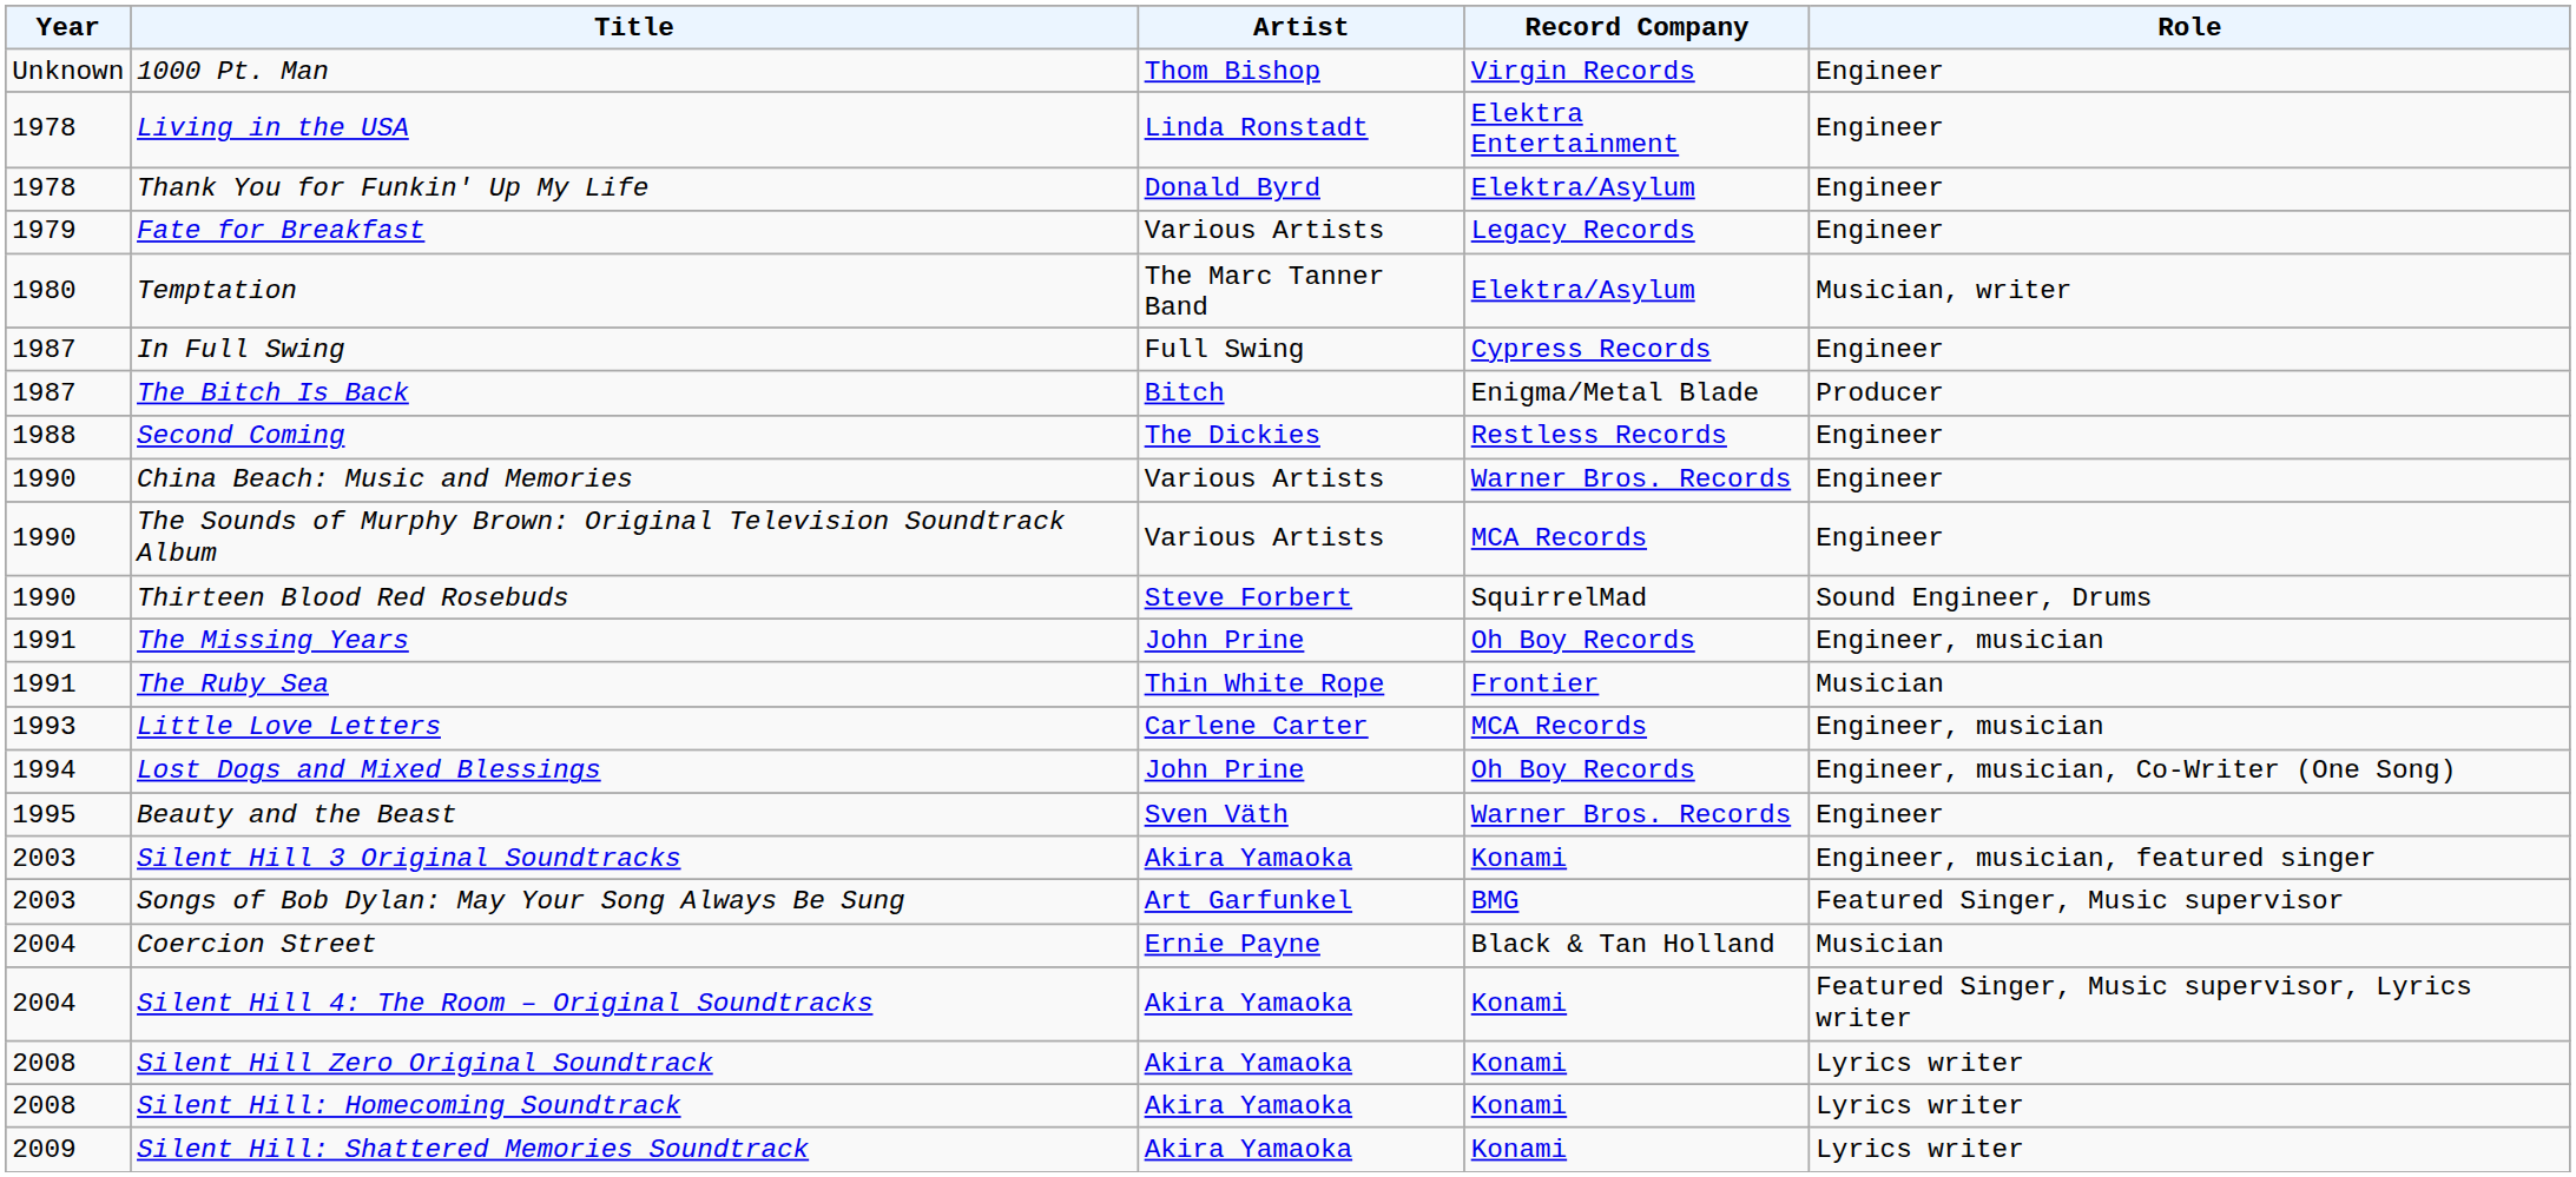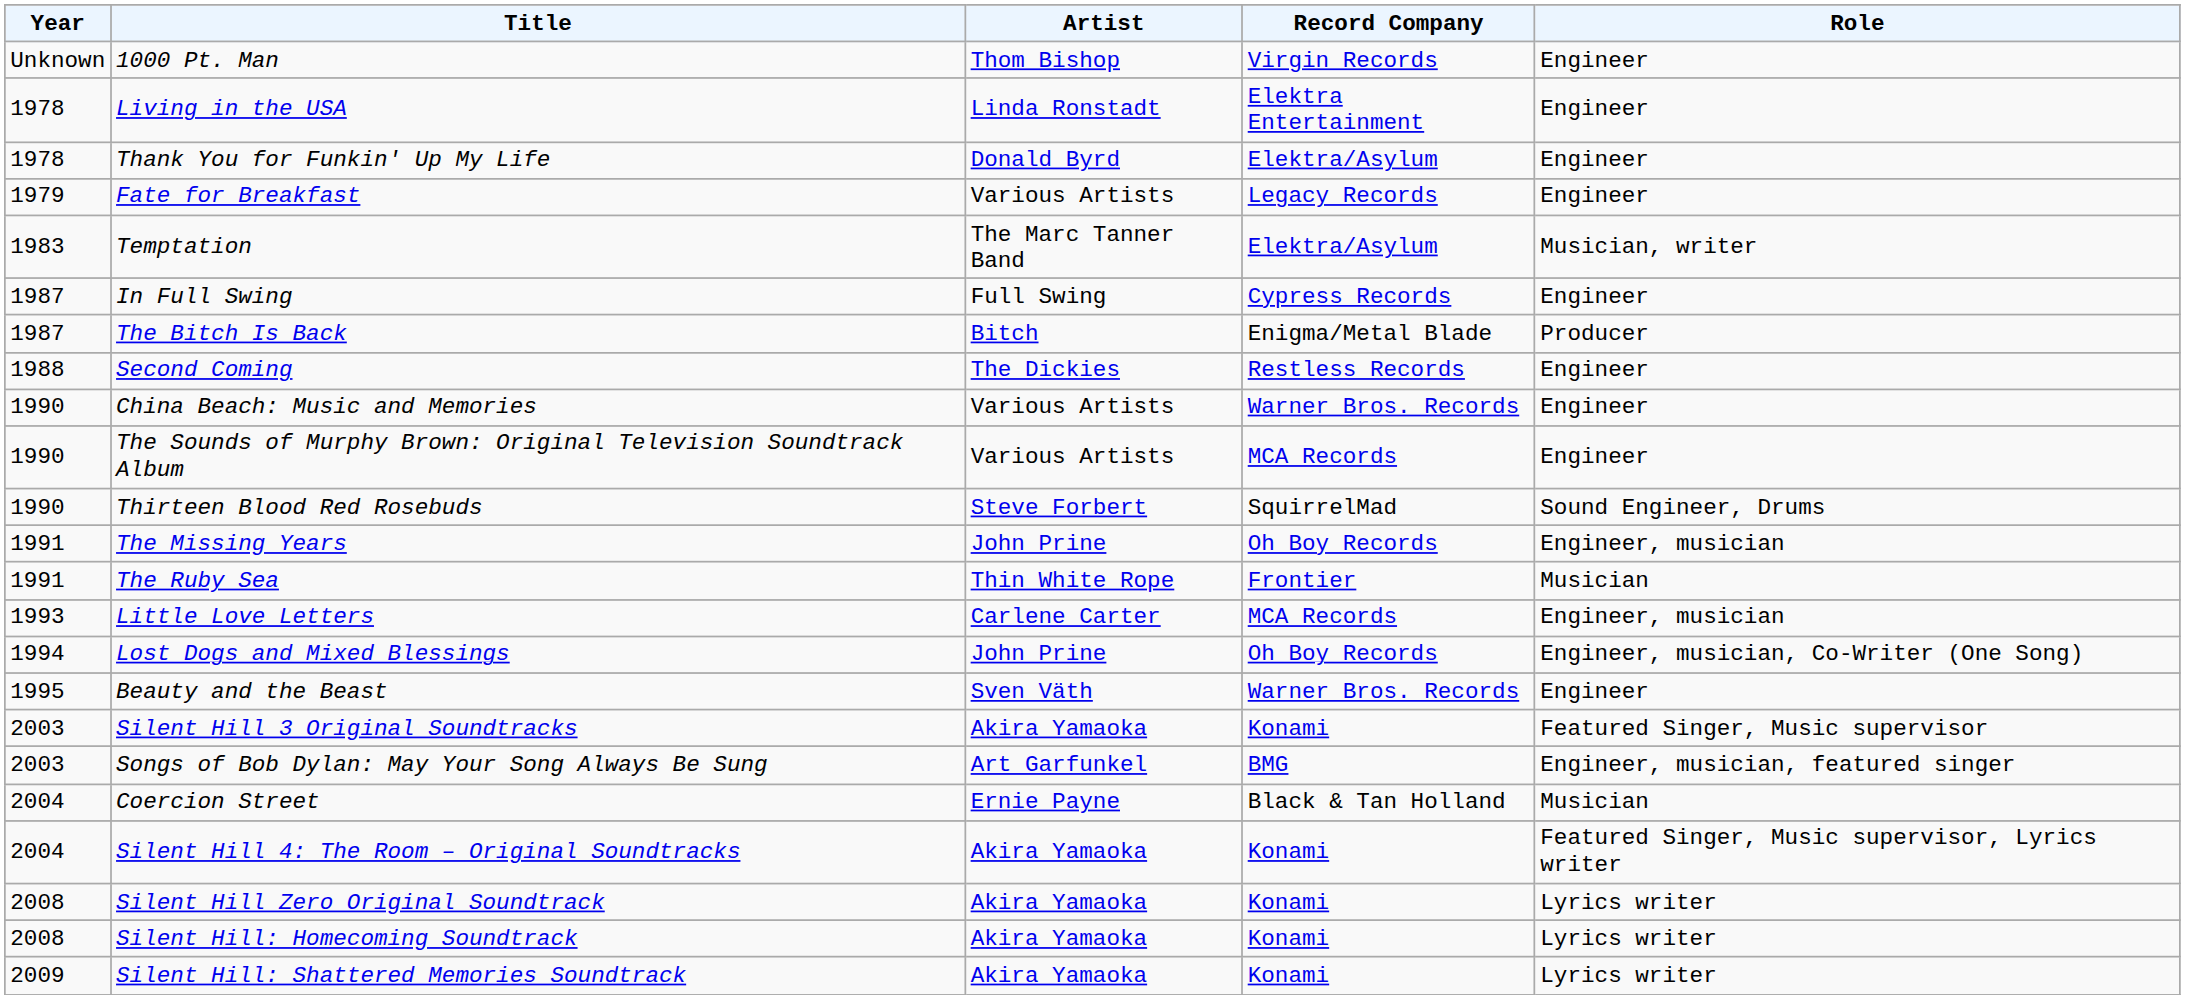 <table class="wikitable">
 <tr>
 <th style="background:#ebf5ff;">Year</th>
 <th style="background:#ebf5ff;">Title</th>
 <th style="background:#ebf5ff;">Artist</th>
 <th style="background:#ebf5ff;">Record Company</th>
 <th style="background:#ebf5ff;">Role</th>
 </tr>
 <tr>
 <td>Unknown</td>
 <td><em>1000 Pt. Man</em></td>
 <td><a href='#'>Thom Bishop</a></td>
 <td><a href='#'>Virgin Records</a></td>
 <td>Engineer</td>
 </tr>
 <tr>
 <td>1978</td>
 <td><em><a href='#'>Living in the USA</a></em></td>
 <td><a href='#'>Linda Ronstadt</a></td>
 <td><a href='#'>Elektra Entertainment</a></td>
 <td>Engineer</td>
 </tr>
 <tr>
 <td>1978</td>
 <td><em>Thank You for Funkin' Up My Life</em></td>
 <td><a href='#'>Donald Byrd</a></td>
 <td><a href='#'>Elektra/Asylum</a></td>
 <td>Engineer</td>
 </tr>
 <tr>
 <td>1979</td>
 <td><em><a href='#'>Fate for Breakfast</a></em></td>
 <td>Various Artists</td>
 <td><a href='#'>Legacy Records</a></td>
 <td>Engineer</td>
 </tr>
 <tr>
-<td>1980</td>
+<td>1983</td>
 <td><em>Temptation</em></td>
 <td>The Marc Tanner Band</td>
 <td><a href='#'>Elektra/Asylum</a></td>
 <td>Musician, writer</td>
 </tr>
 <tr>
 <td>1987</td>
 <td><em>In Full Swing</em></td>
 <td>Full Swing</td>
 <td><a href='#'>Cypress Records</a></td>
 <td>Engineer</td>
 </tr>
 <tr>
 <td>1987</td>
 <td><em><a href='#'>The Bitch Is Back</a></em></td>
 <td><a href='#'>Bitch</a></td>
 <td>Enigma/Metal Blade</td>
 <td>Producer</td>
 </tr>
 <tr>
 <td>1988</td>
 <td><em><a href='#'>Second Coming</a></em></td>
 <td><a href='#'>The Dickies</a></td>
 <td><a href='#'>Restless Records</a></td>
 <td>Engineer</td>
 </tr>
 <tr>
 <td>1990</td>
 <td><em>China Beach: Music and Memories</em></td>
 <td>Various Artists</td>
 <td><a href='#'>Warner Bros. Records</a></td>
 <td>Engineer</td>
 </tr>
 <tr>
 <td>1990</td>
 <td><em>The Sounds of Murphy Brown: Original Television Soundtrack Album</em></td>
 <td>Various Artists</td>
 <td><a href='#'>MCA Records</a></td>
 <td>Engineer</td>
 </tr>
 <tr>
 <td>1990</td>
 <td><em>Thirteen Blood Red Rosebuds</em></td>
 <td><a href='#'>Steve Forbert</a></td>
 <td>SquirrelMad</td>
 <td>Sound Engineer, Drums</td>
 </tr>
 <tr>
 <td>1991</td>
 <td><em><a href='#'>The Missing Years</a></em></td>
 <td><a href='#'>John Prine</a></td>
 <td><a href='#'>Oh Boy Records</a></td>
 <td>Engineer, musician</td>
 </tr>
 <tr>
 <td>1991</td>
 <td><em><a href='#'>The Ruby Sea</a></em></td>
 <td><a href='#'>Thin White Rope</a></td>
 <td><a href='#'>Frontier</a></td>
 <td>Musician</td>
 </tr>
 <tr>
 <td>1993</td>
 <td><em><a href='#'>Little Love Letters</a></em></td>
 <td><a href='#'>Carlene Carter</a></td>
 <td><a href='#'>MCA Records</a></td>
 <td>Engineer, musician</td>
 </tr>
 <tr>
 <td>1994</td>
 <td><em><a href='#'>Lost Dogs and Mixed Blessings</a></em></td>
 <td><a href='#'>John Prine</a></td>
 <td><a href='#'>Oh Boy Records</a></td>
 <td>Engineer, musician, Co-Writer (One Song)</td>
 </tr>
 <tr>
 <td>1995</td>
 <td><em>Beauty and the Beast</em></td>
 <td><a href='#'>Sven Väth</a></td>
 <td><a href='#'>Warner Bros. Records</a></td>
 <td>Engineer</td>
 </tr>
 <tr>
 <td>2003</td>
 <td><em><a href='#'>Silent Hill 3 Original Soundtracks</a></em></td>
 <td><a href='#'>Akira Yamaoka</a></td>
 <td><a href='#'>Konami</a></td>
-<td>Engineer, musician, featured singer</td>
+<td>Featured Singer, Music supervisor</td>
 </tr>
 <tr>
 <td>2003</td>
 <td><em>Songs of Bob Dylan: May Your Song Always Be Sung</em></td>
 <td><a href='#'>Art Garfunkel</a></td>
 <td><a href='#'>BMG</a></td>
-<td>Featured Singer, Music supervisor</td>
+<td>Engineer, musician, featured singer</td>
 </tr>
 <tr>
 <td>2004</td>
 <td><em>Coercion Street</em></td>
 <td><a href='#'>Ernie Payne</a></td>
 <td>Black & Tan Holland</td>
 <td>Musician</td>
 </tr>
 <tr>
 <td>2004</td>
 <td><em><a href='#'>Silent Hill 4: The Room – Original Soundtracks</a></em></td>
 <td><a href='#'>Akira Yamaoka</a></td>
 <td><a href='#'>Konami</a></td>
 <td>Featured Singer, Music supervisor, Lyrics writer</td>
 </tr>
 <tr>
 <td>2008</td>
 <td><em><a href='#'>Silent Hill Zero Original Soundtrack</a></em></td>
 <td><a href='#'>Akira Yamaoka</a></td>
 <td><a href='#'>Konami</a></td>
 <td>Lyrics writer</td>
 </tr>
 <tr>
 <td>2008</td>
 <td><em><a href='#'>Silent Hill: Homecoming Soundtrack</a></em></td>
 <td><a href='#'>Akira Yamaoka</a></td>
 <td><a href='#'>Konami</a></td>
 <td>Lyrics writer</td>
 </tr>
 <tr>
 <td>2009</td>
 <td><em><a href='#'>Silent Hill: Shattered Memories Soundtrack</a></em></td>
 <td><a href='#'>Akira Yamaoka</a></td>
 <td><a href='#'>Konami</a></td>
 <td>Lyrics writer</td>
 </tr>
 </table>
